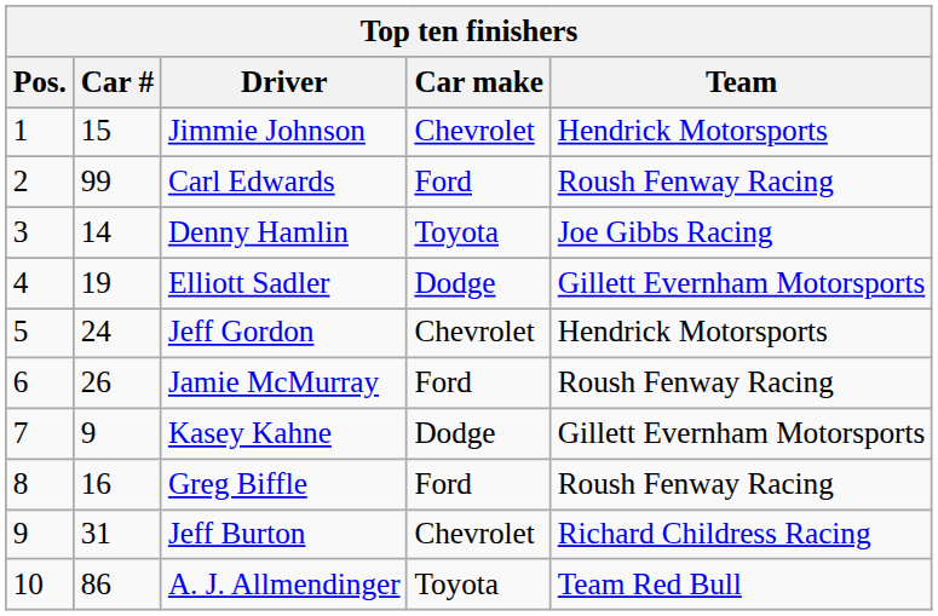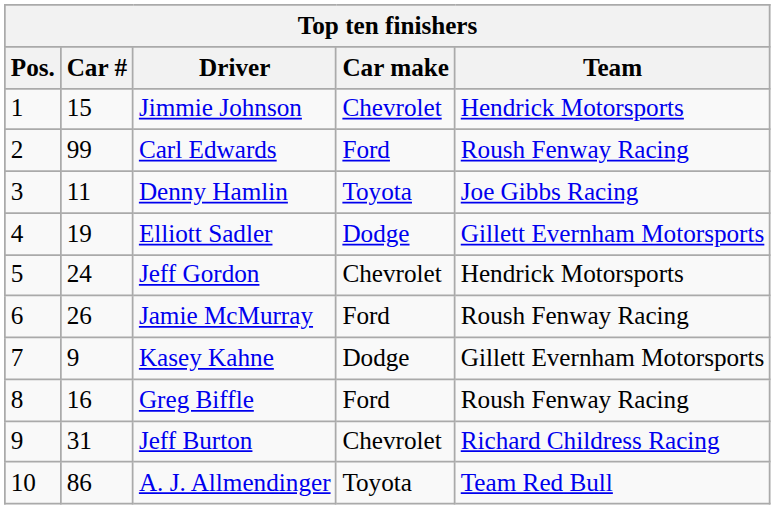 <table class="wikitable" style="font-size:90%;">
 <tr>
 <th colspan=9>Top ten finishers</th>
 </tr>
 <tr>
 <th>Pos.</th>
 <th>Car #</th>
 <th>Driver</th>
 <th>Car make</th>
 <th>Team</th>
 </tr>
 <tr>
 <td>1</td>
 <td>15</td>
 <td><a href='#'>Jimmie Johnson</a></td>
 <td><a href='#'>Chevrolet</a></td>
 <td><a href='#'>Hendrick Motorsports</a></td>
 </tr>
 <tr>
 <td>2</td>
 <td>99</td>
 <td><a href='#'>Carl Edwards</a></td>
 <td><a href='#'>Ford</a></td>
 <td><a href='#'>Roush Fenway Racing</a></td>
 </tr>
 <tr>
 <td>3</td>
-<td>14</td>
+<td>11</td>
 <td><a href='#'>Denny Hamlin</a></td>
 <td><a href='#'>Toyota</a></td>
 <td><a href='#'>Joe Gibbs Racing</a></td>
 </tr>
 <tr>
 <td>4</td>
 <td>19</td>
 <td><a href='#'>Elliott Sadler</a></td>
 <td><a href='#'>Dodge</a></td>
 <td><a href='#'>Gillett Evernham Motorsports</a></td>
 </tr>
 <tr>
 <td>5</td>
 <td>24</td>
 <td><a href='#'>Jeff Gordon</a></td>
 <td>Chevrolet</td>
 <td>Hendrick Motorsports</td>
 </tr>
 <tr>
 <td>6</td>
 <td>26</td>
 <td><a href='#'>Jamie McMurray</a></td>
 <td>Ford</td>
 <td>Roush Fenway Racing</td>
 </tr>
 <tr>
 <td>7</td>
 <td>9</td>
 <td><a href='#'>Kasey Kahne</a></td>
 <td>Dodge</td>
 <td>Gillett Evernham Motorsports</td>
 </tr>
 <tr>
 <td>8</td>
 <td>16</td>
 <td><a href='#'>Greg Biffle</a></td>
 <td>Ford</td>
 <td>Roush Fenway Racing</td>
 </tr>
 <tr>
 <td>9</td>
 <td>31</td>
 <td><a href='#'>Jeff Burton</a></td>
 <td>Chevrolet</td>
 <td><a href='#'>Richard Childress Racing</a></td>
 </tr>
 <tr>
 <td>10</td>
 <td>86</td>
 <td><a href='#'>A. J. Allmendinger</a></td>
 <td>Toyota</td>
 <td><a href='#'>Team Red Bull</a></td>
 </tr>
 </table>
